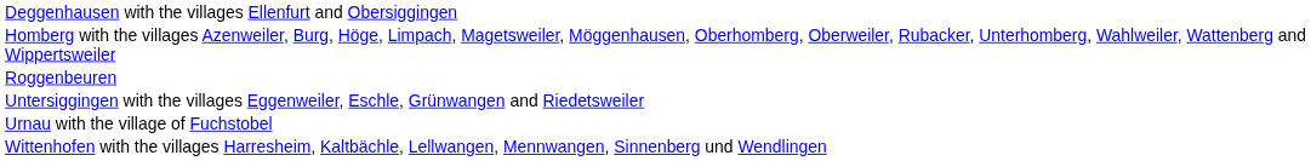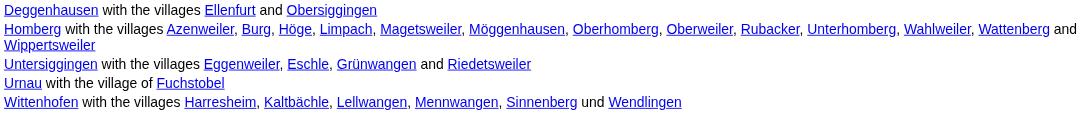 <table>
 <tr valign=top>
 <td></td>
 <td><a href='#'>Deggenhausen</a> with the villages <a href='#'>Ellenfurt</a> and <a href='#'>Obersiggingen</a></td>
 </tr>
 <tr valign=top>
 <td></td>
 <td><a href='#'>Homberg</a> with the villages <a href='#'>Azenweiler</a>, <a href='#'>Burg</a>, <a href='#'>Höge</a>, <a href='#'>Limpach</a>, <a href='#'>Magetsweiler</a>, <a href='#'>Möggenhausen</a>, <a href='#'>Oberhomberg</a>, <a href='#'>Oberweiler</a>, <a href='#'>Rubacker</a>, <a href='#'>Unterhomberg</a>, <a href='#'>Wahlweiler</a>, <a href='#'>Wattenberg</a> and <a href='#'>Wippertsweiler</a></td>
-</tr>
-<tr valign=top>
-<td></td>
-<td><a href='#'>Roggenbeuren</a></td>
 </tr>
 <tr valign=top>
 <td></td>
 <td><a href='#'>Untersiggingen</a> with the villages <a href='#'>Eggenweiler</a>, <a href='#'>Eschle</a>, <a href='#'>Grünwangen</a> and <a href='#'>Riedetsweiler</a></td>
 </tr>
 <tr valign=top>
 <td></td>
 <td><a href='#'>Urnau</a> with the village of <a href='#'>Fuchstobel</a></td>
 </tr>
 <tr valign=top>
 <td></td>
 <td><a href='#'>Wittenhofen</a> with the villages <a href='#'>Harresheim</a>, <a href='#'>Kaltbächle</a>, <a href='#'>Lellwangen</a>, <a href='#'>Mennwangen</a>, <a href='#'>Sinnenberg</a> und <a href='#'>Wendlingen</a></td>
 </tr>
 </table>
